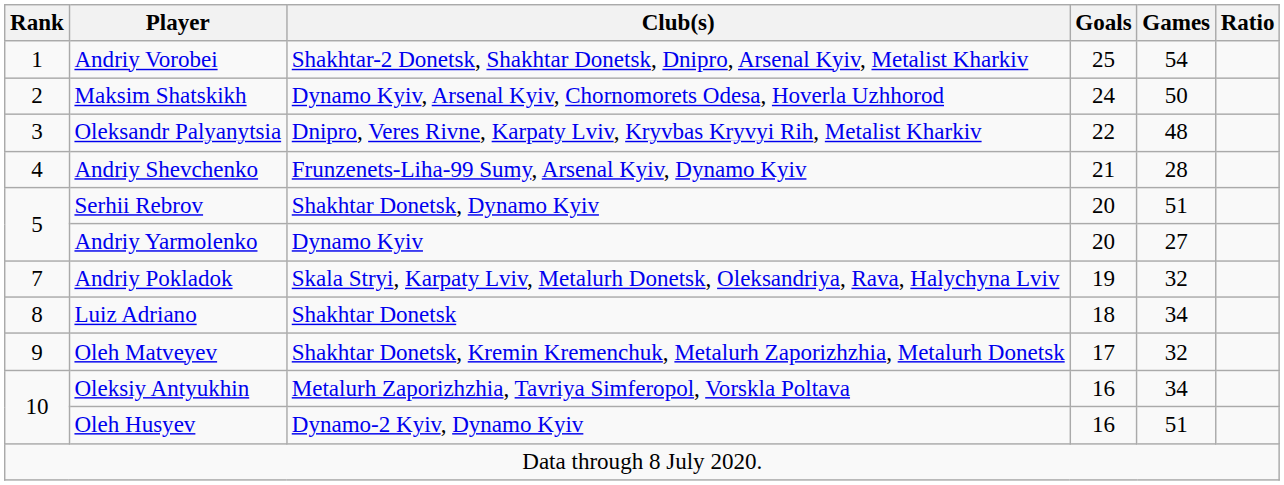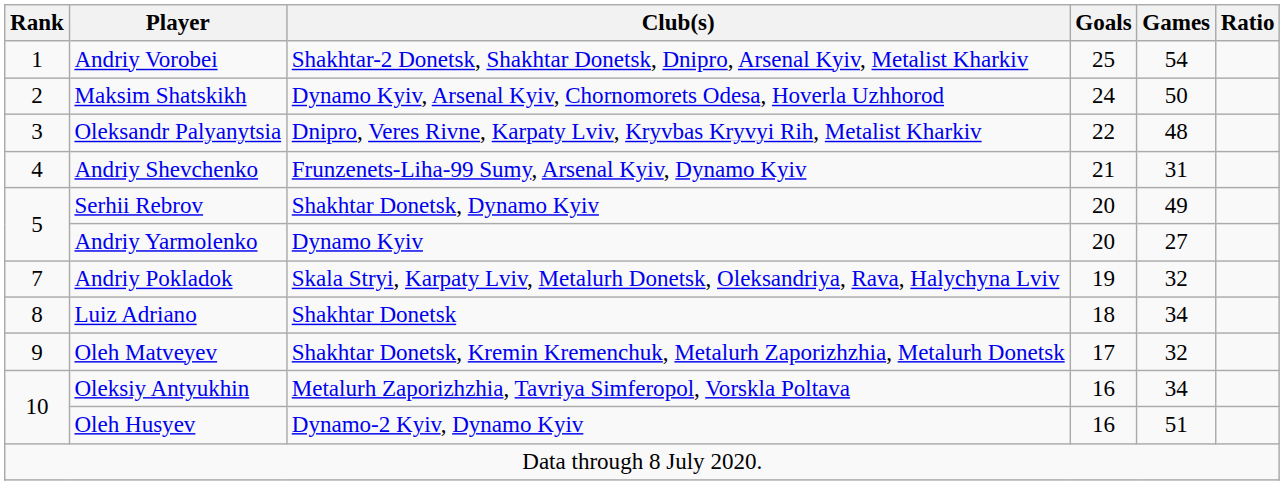 <table class="wikitable sortable" style="font-size:100%; text-align:center;">
 <tr>
 <th align="center"><strong>Rank</strong></th>
 <th align="center"><strong>Player</strong></th>
 <th align="center"><strong>Club(s)</strong></th>
 <th align="center"><strong>Goals</strong></th>
 <th align="center"><strong>Games</strong></th>
 <th align="center"><strong>Ratio</strong></th>
 </tr>
 <tr>
 <td>1</td>
 <td style="text-align:left;"> <a href='#'>Andriy Vorobei</a></td>
 <td align="left"><a href='#'>Shakhtar-2 Donetsk</a>, <a href='#'>Shakhtar Donetsk</a>, <a href='#'>Dnipro</a>, <a href='#'>Arsenal Kyiv</a>, <a href='#'>Metalist Kharkiv</a></td>
 <td align="center">25</td>
 <td align="center">54</td>
 <td align="center"></td>
 </tr>
 <tr>
 <td>2</td>
 <td style="text-align:left;"> <a href='#'>Maksim Shatskikh</a></td>
 <td align="left"><a href='#'>Dynamo Kyiv</a>, <a href='#'>Arsenal Kyiv</a>, <a href='#'>Chornomorets Odesa</a>, <a href='#'>Hoverla Uzhhorod</a></td>
 <td align="center">24</td>
 <td align="center">50</td>
 <td align="center"></td>
 </tr>
 <tr>
 <td>3</td>
 <td style="text-align:left;"> <a href='#'>Oleksandr Palyanytsia</a></td>
 <td align="left"><a href='#'>Dnipro</a>, <a href='#'>Veres Rivne</a>, <a href='#'>Karpaty Lviv</a>, <a href='#'>Kryvbas Kryvyi Rih</a>, <a href='#'>Metalist Kharkiv</a></td>
 <td align="center">22</td>
 <td align="center">48</td>
 <td align="center"></td>
 </tr>
 <tr>
 <td>4</td>
 <td style="text-align:left;"> <a href='#'>Andriy Shevchenko</a></td>
 <td align="left"><a href='#'>Frunzenets-Liha-99 Sumy</a>, <a href='#'>Arsenal Kyiv</a>, <a href='#'>Dynamo Kyiv</a></td>
 <td align="center">21</td>
-<td align="center">28</td>
+<td align="center">31</td>
 <td align="center"></td>
 </tr>
 <tr>
 <td rowspan=2>5</td>
 <td style="text-align:left;"> <a href='#'>Serhii Rebrov</a></td>
 <td align="left"><a href='#'>Shakhtar Donetsk</a>, <a href='#'>Dynamo Kyiv</a></td>
 <td align="center">20</td>
-<td align="center">51</td>
+<td align="center">49</td>
 <td align="center"></td>
 </tr>
 <tr>
 <td style="text-align:left;"> <a href='#'>Andriy Yarmolenko</a></td>
 <td align="left"><a href='#'>Dynamo Kyiv</a></td>
 <td align="center">20</td>
 <td align="center">27</td>
 <td align="center"></td>
 </tr>
 <tr>
 <td>7</td>
 <td style="text-align:left;"> <a href='#'>Andriy Pokladok</a></td>
 <td align="left"><a href='#'>Skala Stryi</a>, <a href='#'>Karpaty Lviv</a>, <a href='#'>Metalurh Donetsk</a>, <a href='#'>Oleksandriya</a>, <a href='#'>Rava</a>, <a href='#'>Halychyna Lviv</a></td>
 <td align="center">19</td>
 <td align="center">32</td>
 <td align="center"></td>
 </tr>
 <tr>
 <td>8</td>
 <td style="text-align:left;"> <a href='#'>Luiz Adriano</a></td>
 <td align="left"><a href='#'>Shakhtar Donetsk</a></td>
 <td align="center">18</td>
 <td align="center">34</td>
 <td align="center"></td>
 </tr>
 <tr>
 <td>9</td>
 <td style="text-align:left;"> <a href='#'>Oleh Matveyev</a></td>
 <td align="left"><a href='#'>Shakhtar Donetsk</a>, <a href='#'>Kremin Kremenchuk</a>, <a href='#'>Metalurh Zaporizhzhia</a>, <a href='#'>Metalurh Donetsk</a></td>
 <td align="center">17</td>
 <td align="center">32</td>
 <td align="center"></td>
 </tr>
 <tr>
 <td rowspan=2>10</td>
 <td style="text-align:left;"> <a href='#'>Oleksiy Antyukhin</a></td>
 <td align="left"><a href='#'>Metalurh Zaporizhzhia</a>, <a href='#'>Tavriya Simferopol</a>, <a href='#'>Vorskla Poltava</a></td>
 <td align="center">16</td>
 <td align="center">34</td>
 <td align="center"></td>
 </tr>
 <tr>
 <td style="text-align:left;"> <a href='#'>Oleh Husyev</a></td>
 <td align="left"><a href='#'>Dynamo-2 Kyiv</a>, <a href='#'>Dynamo Kyiv</a></td>
 <td align="center">16</td>
 <td align="center">51</td>
 <td align="center"></td>
 </tr>
 <tr>
 <td colspan="6">Data through 8 July 2020.</td>
 </tr>
 </table>
